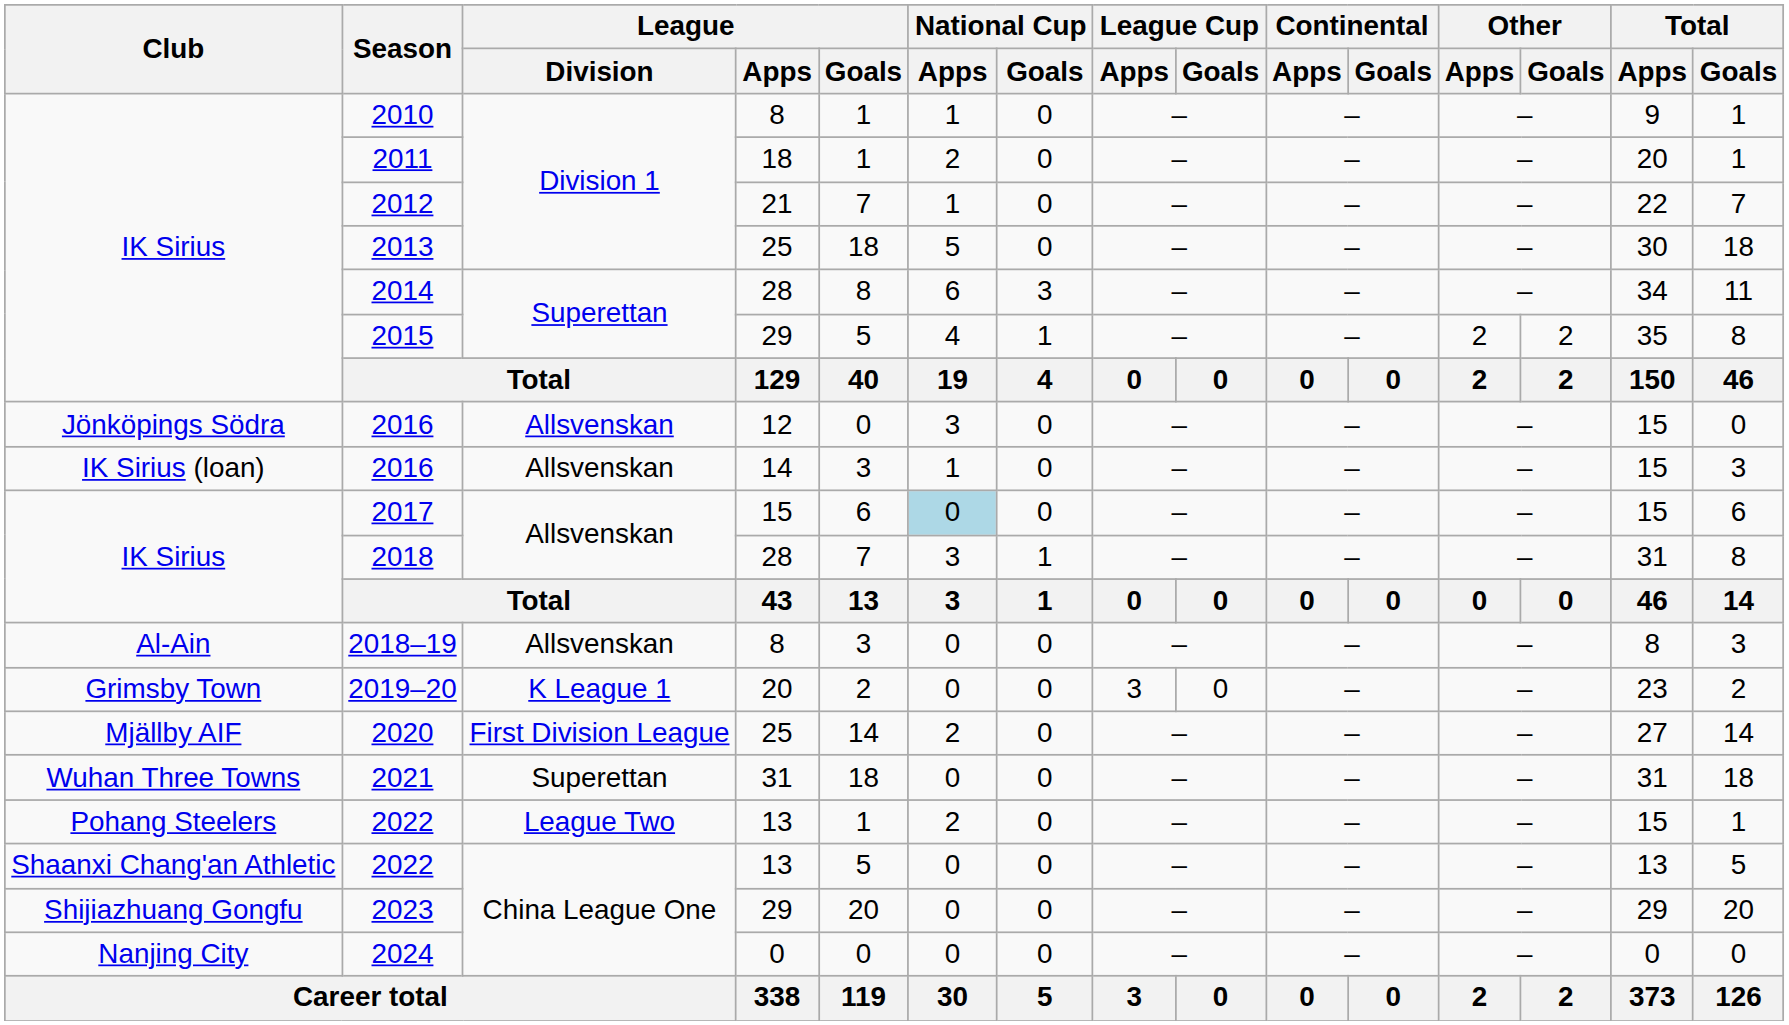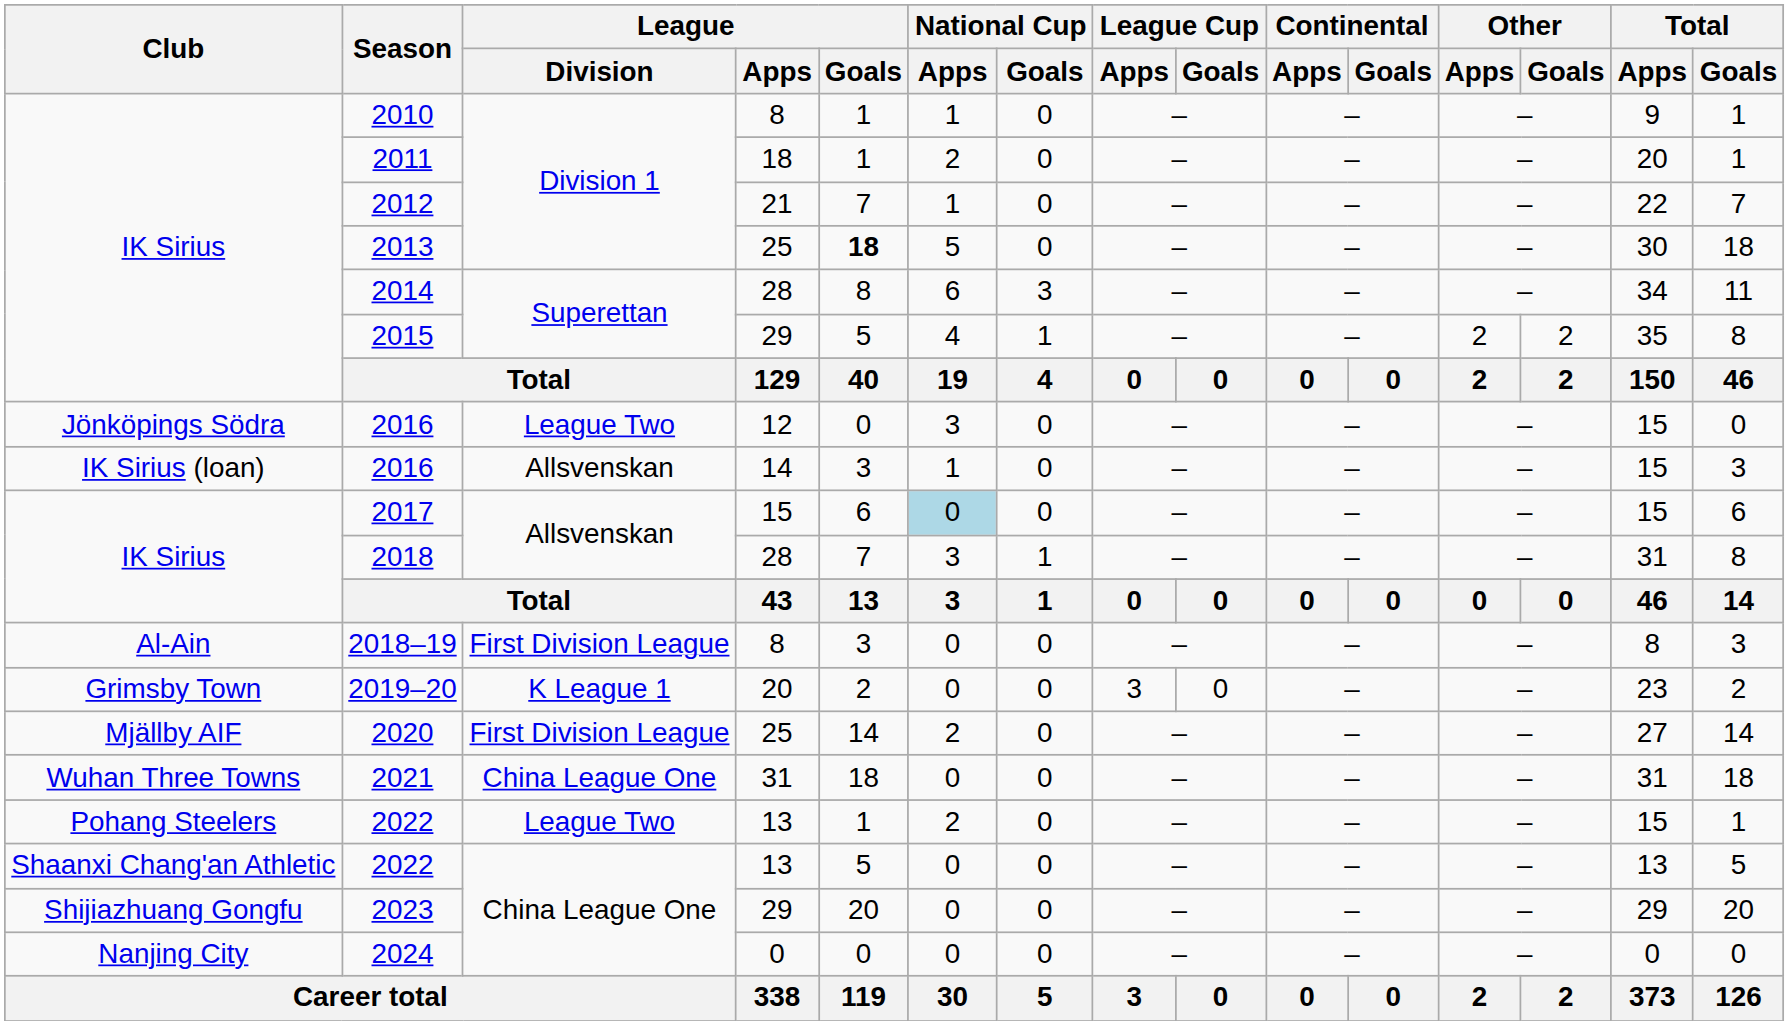 <table class="wikitable" style="text-align: center">
 <tr>
 <th rowspan="2">Club</th>
 <th rowspan="2">Season</th>
 <th colspan="3">League</th>
 <th colspan="2">National Cup</th>
 <th colspan="2">League Cup</th>
 <th colspan="2">Continental</th>
 <th colspan="2">Other</th>
 <th colspan="2">Total</th>
 </tr>
 <tr>
 <th>Division</th>
 <th>Apps</th>
 <th>Goals</th>
 <th>Apps</th>
 <th>Goals</th>
 <th>Apps</th>
 <th>Goals</th>
 <th>Apps</th>
 <th>Goals</th>
 <th>Apps</th>
 <th>Goals</th>
 <th>Apps</th>
 <th>Goals</th>
 </tr>
 <tr>
 <td rowspan="7"><a href='#'>IK Sirius</a></td>
 <td><a href='#'>2010</a></td>
 <td rowspan="4"><a href='#'>Division 1</a></td>
 <td>8</td>
 <td>1</td>
 <td>1</td>
 <td>0</td>
 <td colspan="2">–</td>
 <td colspan="2">–</td>
 <td colspan="2">–</td>
 <td>9</td>
 <td>1</td>
 </tr>
 <tr>
 <td><a href='#'>2011</a></td>
 <td>18</td>
 <td>1</td>
 <td>2</td>
 <td>0</td>
 <td colspan="2">–</td>
 <td colspan="2">–</td>
 <td colspan="2">–</td>
 <td>20</td>
 <td>1</td>
 </tr>
 <tr>
 <td><a href='#'>2012</a></td>
 <td>21</td>
 <td>7</td>
 <td>1</td>
 <td>0</td>
 <td colspan="2">–</td>
 <td colspan="2">–</td>
 <td colspan="2">–</td>
 <td>22</td>
 <td>7</td>
 </tr>
 <tr>
 <td><a href='#'>2013</a></td>
 <td>25</td>
-<td>18</td>
+<td><strong>18</strong></td>
 <td>5</td>
 <td>0</td>
 <td colspan="2">–</td>
 <td colspan="2">–</td>
 <td colspan="2">–</td>
 <td>30</td>
 <td>18</td>
 </tr>
 <tr>
 <td><a href='#'>2014</a></td>
 <td rowspan="2"><a href='#'>Superettan</a></td>
 <td>28</td>
 <td>8</td>
 <td>6</td>
 <td>3</td>
 <td colspan="2">–</td>
 <td colspan="2">–</td>
 <td colspan="2">–</td>
 <td>34</td>
 <td>11</td>
 </tr>
 <tr>
 <td><a href='#'>2015</a></td>
 <td>29</td>
 <td>5</td>
 <td>4</td>
 <td>1</td>
 <td colspan="2">–</td>
 <td colspan="2">–</td>
 <td>2</td>
 <td>2</td>
 <td>35</td>
 <td>8</td>
 </tr>
 <tr>
 <th colspan="2">Total</th>
 <th>129</th>
 <th>40</th>
 <th>19</th>
 <th>4</th>
 <th>0</th>
 <th>0</th>
 <th>0</th>
 <th>0</th>
 <th>2</th>
 <th>2</th>
 <th>150</th>
 <th>46</th>
 </tr>
 <tr>
 <td><a href='#'>Jönköpings Södra</a></td>
 <td><a href='#'>2016</a></td>
-<td><a href='#'>Allsvenskan</a></td>
+<td><a href='#'>League Two</a></td>
 <td>12</td>
 <td>0</td>
 <td>3</td>
 <td>0</td>
 <td colspan="2">–</td>
 <td colspan="2">–</td>
 <td colspan="2">–</td>
 <td>15</td>
 <td>0</td>
 </tr>
 <tr>
 <td><a href='#'>IK Sirius</a> (loan)</td>
 <td><a href='#'>2016</a></td>
 <td>Allsvenskan</td>
 <td>14</td>
 <td>3</td>
 <td>1</td>
 <td>0</td>
 <td colspan="2">–</td>
 <td colspan="2">–</td>
 <td colspan="2">–</td>
 <td>15</td>
 <td>3</td>
 </tr>
 <tr>
 <td rowspan="3"><a href='#'>IK Sirius</a></td>
 <td><a href='#'>2017</a></td>
 <td rowspan="2">Allsvenskan</td>
 <td>15</td>
 <td>6</td>
 <td style="background: lightblue;">0</td>
 <td>0</td>
 <td colspan="2">–</td>
 <td colspan="2">–</td>
 <td colspan="2">–</td>
 <td>15</td>
 <td>6</td>
 </tr>
 <tr>
 <td><a href='#'>2018</a></td>
 <td>28</td>
 <td>7</td>
 <td>3</td>
 <td>1</td>
 <td colspan="2">–</td>
 <td colspan="2">–</td>
 <td colspan="2">–</td>
 <td>31</td>
 <td>8</td>
 </tr>
 <tr>
 <th colspan="2">Total</th>
 <th>43</th>
 <th>13</th>
 <th>3</th>
 <th>1</th>
 <th>0</th>
 <th>0</th>
 <th>0</th>
 <th>0</th>
 <th>0</th>
 <th>0</th>
 <th>46</th>
 <th>14</th>
 </tr>
 <tr>
 <td><a href='#'>Al-Ain</a></td>
 <td><a href='#'>2018–19</a></td>
-<td>Allsvenskan</td>
+<td><a href='#'>First Division League</a></td>
 <td>8</td>
 <td>3</td>
 <td>0</td>
 <td>0</td>
 <td colspan="2">–</td>
 <td colspan="2">–</td>
 <td colspan="2">–</td>
 <td>8</td>
 <td>3</td>
 </tr>
 <tr>
 <td><a href='#'>Grimsby Town</a></td>
 <td><a href='#'>2019–20</a></td>
 <td><a href='#'>K League 1</a></td>
 <td>20</td>
 <td>2</td>
 <td>0</td>
 <td>0</td>
 <td>3</td>
 <td>0</td>
 <td colspan="2">–</td>
 <td colspan="2">–</td>
 <td>23</td>
 <td>2</td>
 </tr>
 <tr>
 <td><a href='#'>Mjällby AIF</a></td>
 <td><a href='#'>2020</a></td>
 <td><a href='#'>First Division League</a></td>
 <td>25</td>
 <td>14</td>
 <td>2</td>
 <td>0</td>
 <td colspan="2">–</td>
 <td colspan="2">–</td>
 <td colspan="2">–</td>
 <td>27</td>
 <td>14</td>
 </tr>
 <tr>
 <td><a href='#'>Wuhan Three Towns</a></td>
 <td><a href='#'>2021</a></td>
-<td>Superettan</td>
+<td><a href='#'>China League One</a></td>
 <td>31</td>
 <td>18</td>
 <td>0</td>
 <td>0</td>
 <td colspan="2">–</td>
 <td colspan="2">–</td>
 <td colspan="2">–</td>
 <td>31</td>
 <td>18</td>
 </tr>
 <tr>
 <td><a href='#'>Pohang Steelers</a></td>
 <td><a href='#'>2022</a></td>
 <td><a href='#'>League Two</a></td>
 <td>13</td>
 <td>1</td>
 <td>2</td>
 <td>0</td>
 <td colspan="2">–</td>
 <td colspan="2">–</td>
 <td colspan="2">–</td>
 <td>15</td>
 <td>1</td>
 </tr>
 <tr>
 <td><a href='#'>Shaanxi Chang'an Athletic</a></td>
 <td><a href='#'>2022</a></td>
 <td rowspan="3">China League One</td>
 <td>13</td>
 <td>5</td>
 <td>0</td>
 <td>0</td>
 <td colspan="2">–</td>
 <td colspan="2">–</td>
 <td colspan="2">–</td>
 <td>13</td>
 <td>5</td>
 </tr>
 <tr>
 <td><a href='#'>Shijiazhuang Gongfu</a></td>
 <td><a href='#'>2023</a></td>
 <td>29</td>
 <td>20</td>
 <td>0</td>
 <td>0</td>
 <td colspan="2">–</td>
 <td colspan="2">–</td>
 <td colspan="2">–</td>
 <td>29</td>
 <td>20</td>
 </tr>
 <tr>
 <td><a href='#'>Nanjing City</a></td>
 <td><a href='#'>2024</a></td>
 <td>0</td>
 <td>0</td>
 <td>0</td>
 <td>0</td>
 <td colspan="2">–</td>
 <td colspan="2">–</td>
 <td colspan="2">–</td>
 <td>0</td>
 <td>0</td>
 </tr>
 <tr>
 <th colspan="3">Career total</th>
 <th>338</th>
 <th>119</th>
 <th>30</th>
 <th>5</th>
 <th>3</th>
 <th>0</th>
 <th>0</th>
 <th>0</th>
 <th>2</th>
 <th>2</th>
 <th>373</th>
 <th>126</th>
 </tr>
 </table>
